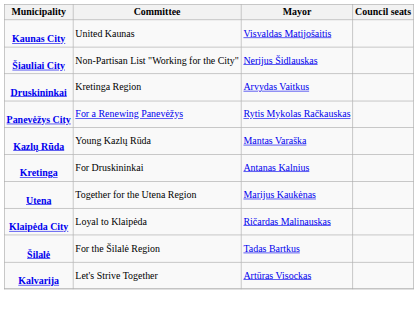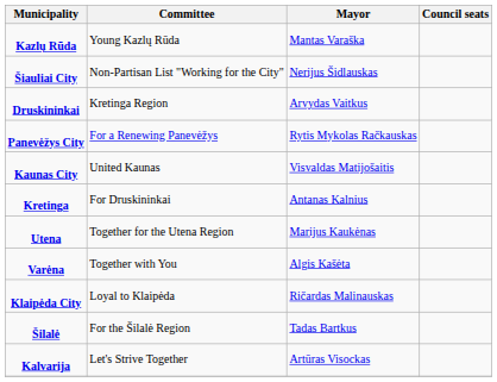 <table class="wikitable sortable">
 <tr>
 <th>Municipality</th>
 <th>Committee</th>
 <th>Mayor</th>
 <th>Council seats</th>
 </tr>
 <tr>
-<td style="text-align:center;"><br><strong><a href='#'>Kaunas City</a></strong></td>
-<td>United Kaunas<br></td>
-<td><a href='#'>Visvaldas Matijošaitis</a></td>
+<td style="text-align:center;"><br><strong><a href='#'>Kazlų Rūda</a></strong></td>
+<td>Young Kazlų Rūda<br></td>
+<td><a href='#'>Mantas Varaška</a></td>
 <td></td>
 </tr>
 <tr>
 <td style="text-align:center;"><br><strong><a href='#'>Šiauliai City</a></strong></td>
 <td>Non-Partisan List "Working for the City"<br></td>
 <td><a href='#'>Nerijus Šidlauskas</a></td>
 <td></td>
 </tr>
 <tr>
 <td style="text-align:center;"><br><strong><a href='#'>Druskininkai</a></strong></td>
 <td>Kretinga Region<br></td>
 <td><a href='#'>Arvydas Vaitkus</a></td>
 <td></td>
 </tr>
 <tr>
 <td style="text-align:center;"><br><strong><a href='#'>Panevėžys City</a></strong></td>
 <td><a href='#'>For a Renewing Panevėžys</a><br></td>
 <td><a href='#'>Rytis Mykolas Račkauskas</a></td>
 <td></td>
 </tr>
 <tr>
-<td style="text-align:center;"><br><strong><a href='#'>Kazlų Rūda</a></strong></td>
-<td>Young Kazlų Rūda<br></td>
-<td><a href='#'>Mantas Varaška</a></td>
+<td style="text-align:center;"><br><strong><a href='#'>Kaunas City</a></strong></td>
+<td>United Kaunas<br></td>
+<td><a href='#'>Visvaldas Matijošaitis</a></td>
 <td></td>
 </tr>
 <tr>
 <td style="text-align:center;"><br><strong><a href='#'>Kretinga</a></strong></td>
 <td>For Druskininkai<br></td>
 <td><a href='#'>Antanas Kalnius</a></td>
 <td></td>
 </tr>
 <tr>
 <td style="text-align:center;"><br><strong><a href='#'>Utena</a></strong></td>
 <td>Together for the Utena Region<br></td>
 <td><a href='#'>Marijus Kaukėnas</a></td>
+<td></td>
+</tr>
+<tr>
+<td style="text-align:center;"><br><strong><a href='#'>Varėna</a></strong></td>
+<td>Together with You<br></td>
+<td><a href='#'>Algis Kašėta</a></td>
 <td></td>
 </tr>
 <tr>
 <td style="text-align:center;"><br><strong><a href='#'>Klaipėda City</a></strong></td>
 <td>Loyal to Klaipėda<br></td>
 <td><a href='#'>Ričardas Malinauskas</a></td>
 <td></td>
 </tr>
 <tr>
 <td style="text-align:center;"><br><strong><a href='#'>Šilalė</a></strong></td>
 <td>For the Šilalė Region<br></td>
 <td><a href='#'>Tadas Bartkus</a></td>
 <td></td>
 </tr>
 <tr>
 <td style="text-align:center;"><br><strong><a href='#'>Kalvarija</a></strong></td>
 <td>Let's Strive Together<br></td>
 <td><a href='#'>Artūras Visockas</a></td>
 <td></td>
 </tr>
 <tr>
 </tr>
 </table>
